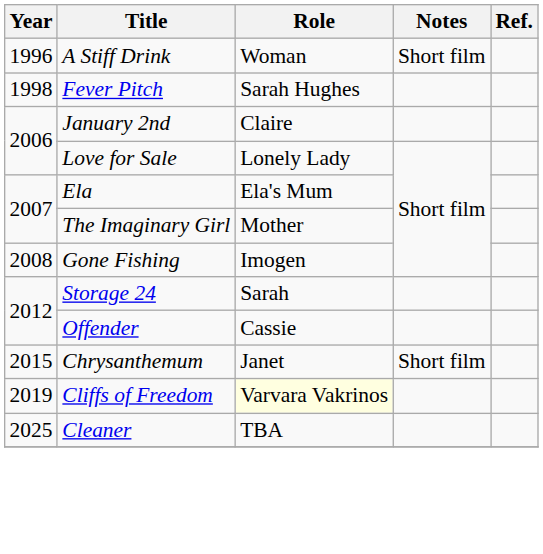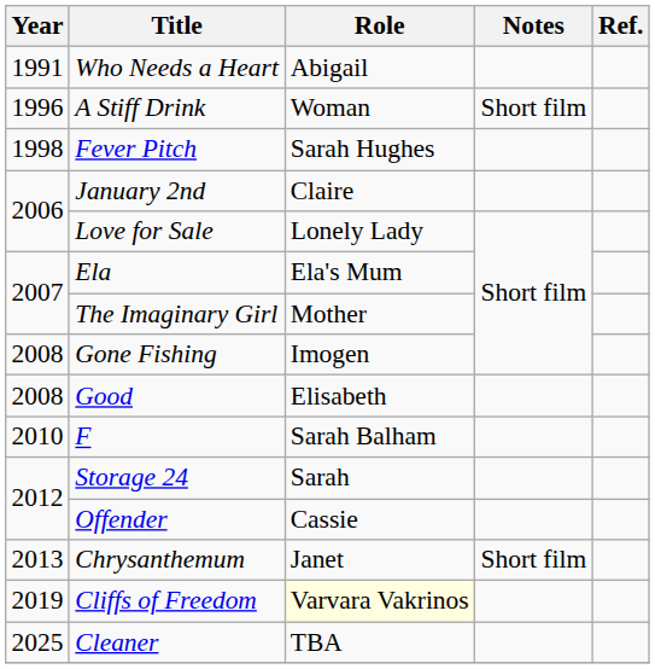 <table class="wikitable sortable">
 <tr>
 <th>Year</th>
 <th>Title</th>
 <th>Role</th>
 <th>Notes</th>
 <th>Ref.</th>
+</tr>
+<tr>
+<td>1991</td>
+<td><em>Who Needs a Heart</em></td>
+<td>Abigail</td>
+<td></td>
+<td></td>
 </tr>
 <tr>
 <td>1996</td>
 <td><em>A Stiff Drink</em></td>
 <td>Woman</td>
 <td>Short film</td>
 <td></td>
 </tr>
 <tr>
 <td>1998</td>
 <td><em><a href='#'>Fever Pitch</a></em></td>
 <td>Sarah Hughes</td>
 <td></td>
 <td></td>
 </tr>
 <tr>
 <td rowspan="2">2006</td>
 <td><em>January 2nd</em></td>
 <td>Claire</td>
 <td></td>
 <td></td>
 </tr>
 <tr>
 <td><em>Love for Sale</em></td>
 <td>Lonely Lady</td>
 <td rowspan="4">Short film</td>
 <td></td>
 </tr>
 <tr>
 <td rowspan="2">2007</td>
 <td><em>Ela</em></td>
 <td>Ela's Mum</td>
 <td></td>
 </tr>
 <tr>
 <td><em>The Imaginary Girl</em></td>
 <td>Mother</td>
 <td></td>
 </tr>
 <tr>
 <td>2008</td>
 <td><em>Gone Fishing</em></td>
 <td>Imogen</td>
 <td></td>
 </tr>
 <tr>
+<td>2008</td>
+<td><em><a href='#'>Good</a></em></td>
+<td>Elisabeth</td>
+<td></td>
+<td></td>
+</tr>
+<tr>
+<td>2010</td>
+<td><em><a href='#'>F</a></em></td>
+<td>Sarah Balham</td>
+<td></td>
+<td></td>
+</tr>
+<tr>
 <td rowspan="2">2012</td>
 <td><em><a href='#'>Storage 24</a></em></td>
 <td>Sarah</td>
 <td></td>
 <td></td>
 </tr>
 <tr>
 <td><em><a href='#'>Offender</a></em></td>
 <td>Cassie</td>
 <td></td>
 <td></td>
 </tr>
 <tr>
-<td>2015</td>
+<td>2013</td>
 <td><em>Chrysanthemum</em></td>
 <td>Janet</td>
 <td>Short film</td>
 <td></td>
 </tr>
 <tr>
 <td>2019</td>
 <td><em><a href='#'>Cliffs of Freedom</a></em></td>
 <td style="background: lightyellow;">Varvara Vakrinos</td>
 <td></td>
 <td></td>
 </tr>
 <tr>
 <td>2025</td>
 <td><em><a href='#'>Cleaner</a></em></td>
 <td>TBA</td>
 <td></td>
 <td></td>
 </tr>
 <tr>
 </tr>
 </table>
